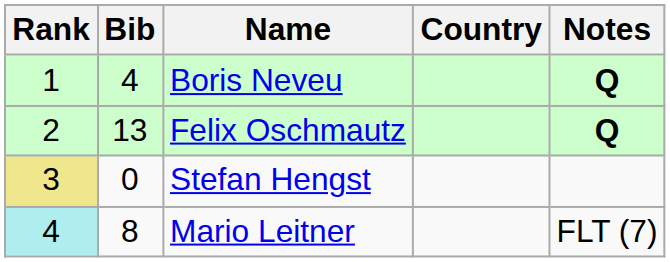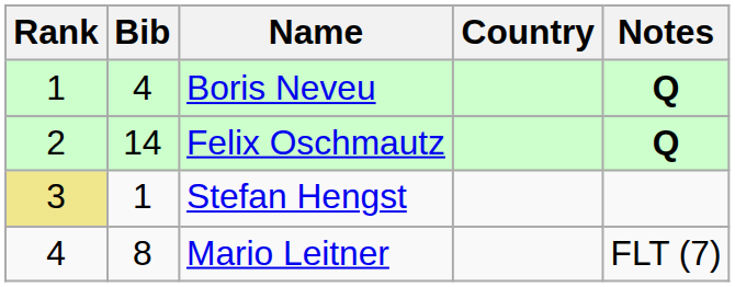 <table class="wikitable" style="text-align:center;">
 <tr>
 <th>Rank</th>
 <th>Bib</th>
 <th>Name</th>
 <th>Country</th>
 <th>Notes</th>
 </tr>
 <tr bgcolor=ccffcc>
 <td>1</td>
 <td>4</td>
 <td align=left><a href='#'>Boris Neveu</a></td>
 <td align=left></td>
 <td><strong>Q</strong></td>
 </tr>
 <tr bgcolor=ccffcc>
 <td>2</td>
-<td>13</td>
+<td>14</td>
 <td align=left><a href='#'>Felix Oschmautz</a></td>
 <td align=left></td>
 <td><strong>Q</strong></td>
 </tr>
 <tr>
 <td style="background: khaki;">3</td>
-<td>0</td>
+<td>1</td>
 <td align=left><a href='#'>Stefan Hengst</a></td>
 <td align=left></td>
 <td></td>
 </tr>
 <tr>
-<td style="background: paleturquoise;">4</td>
+<td>4</td>
 <td>8</td>
 <td align=left><a href='#'>Mario Leitner</a></td>
 <td align=left></td>
 <td>FLT (7)</td>
 </tr>
 </table>
